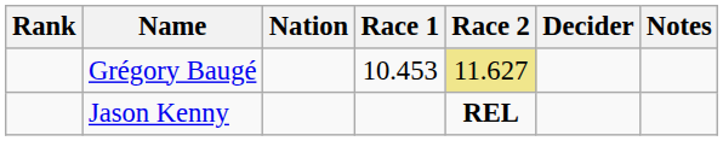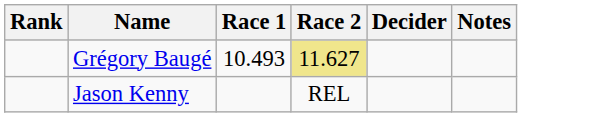 <table class="wikitable sortable" style="text-align:center">
 <tr>
 <th>Rank</th>
 <th>Name</th>
-<th>Nation</th>
 <th>Race 1</th>
 <th>Race 2</th>
 <th>Decider</th>
 <th>Notes</th>
 </tr>
 <tr>
 <td></td>
 <td align=left><a href='#'>Grégory Baugé</a></td>
-<td align=left></td>
-<td>10.453</td>
+<td>10.493</td>
 <td style="background: khaki;">11.627</td>
 <td></td>
 <td></td>
 </tr>
 <tr>
 <td></td>
 <td align=left><a href='#'>Jason Kenny</a></td>
-<td align=left></td>
 <td></td>
-<td><strong>REL</strong></td>
+<td>REL</td>
 <td></td>
 <td></td>
 </tr>
 </table>
